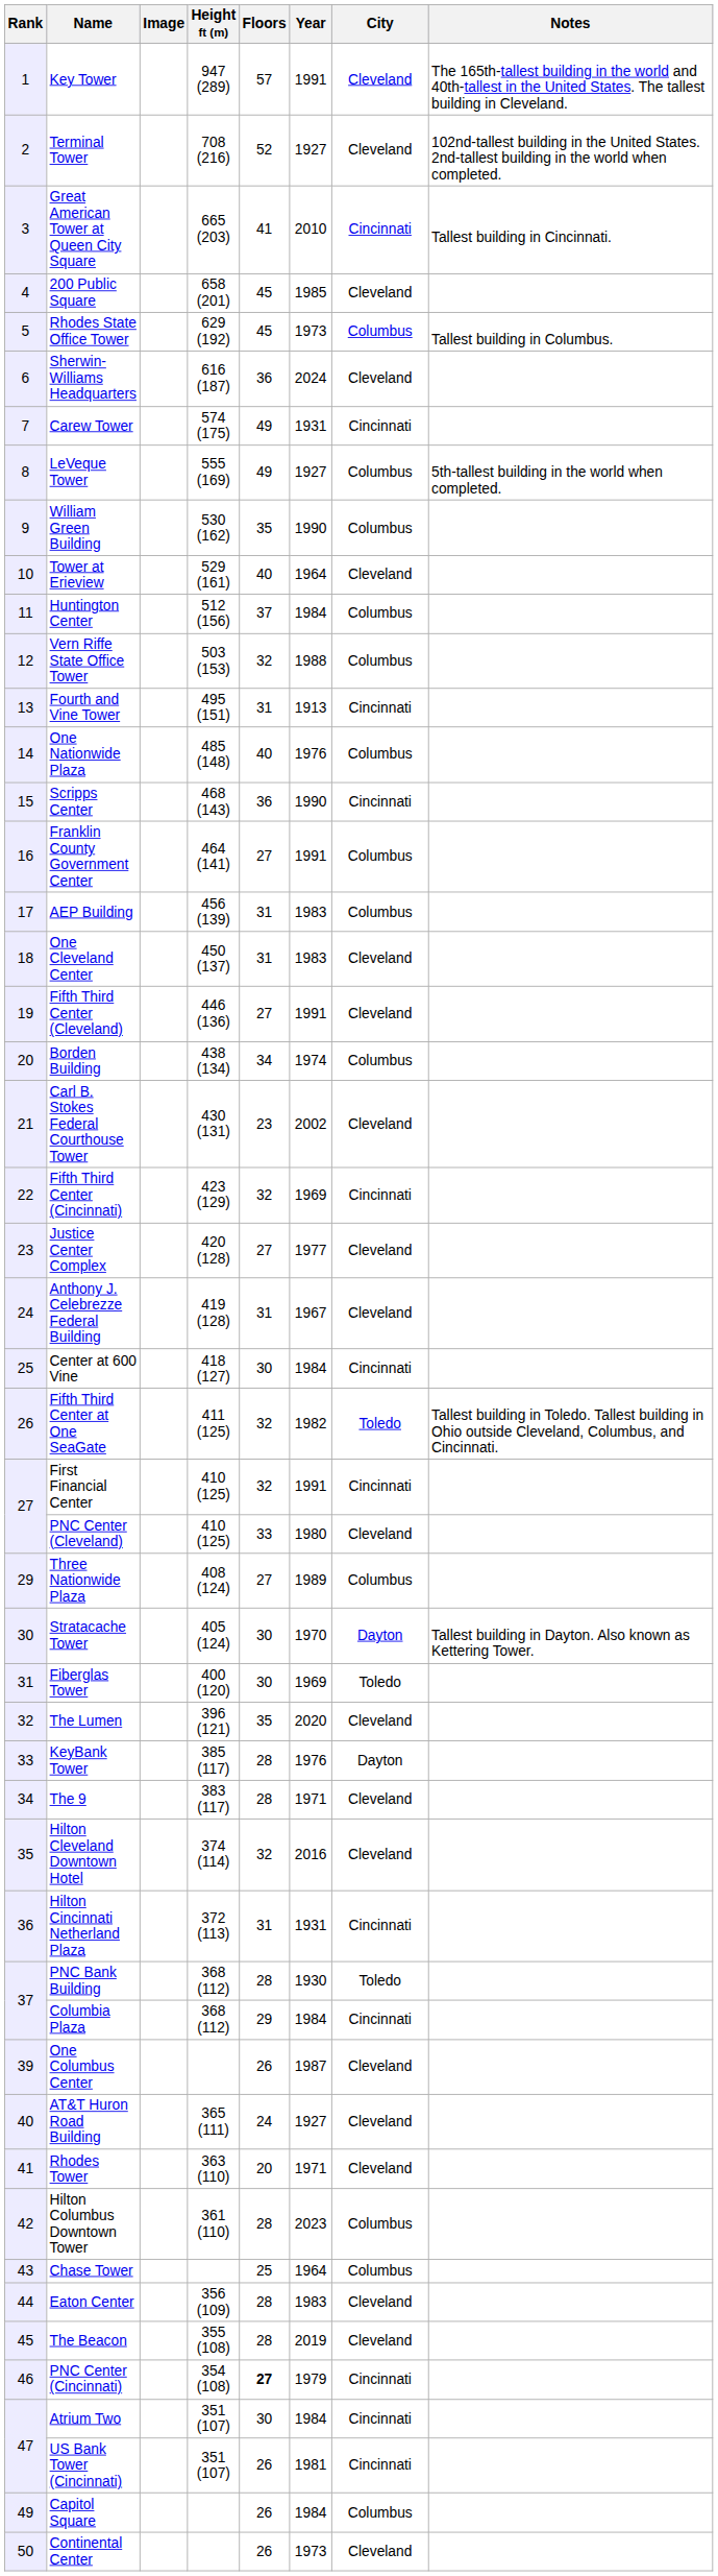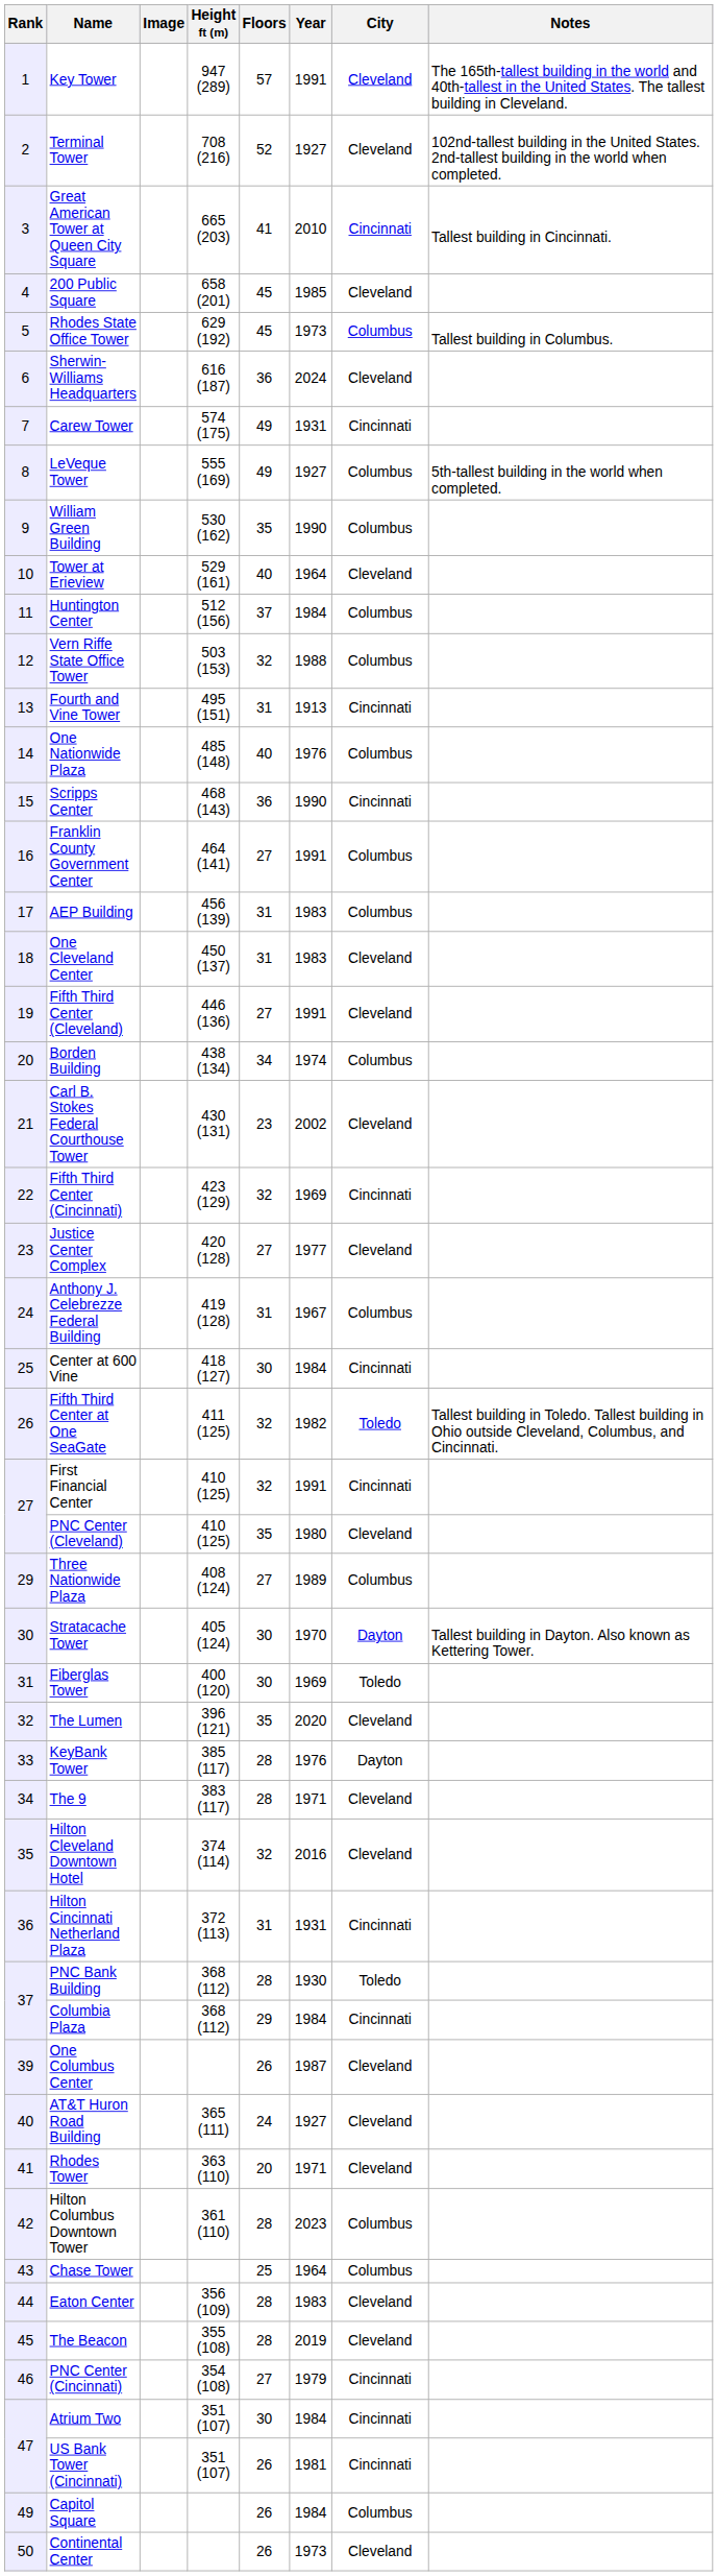 <table class="wikitable sortable" style="border:#999; background:#fff; text-align: center">
 <tr style="background:#bdbbd7;">
 <th scope=col style="width:20px;">Rank</th>
 <th scope=col style="width:90px;">Name</th>
 <th scope=col class="unsortable">Image</th>
 <th scope=col style="width:40px;">Height<br><small>ft (m)</small></th>
 <th scope=col style="width:40px;">Floors</th>
 <th scope=col style="width:40px;">Year</th>
 <th scope=col style="width:100px;">City</th>
 <th scope=col class="unsortable" style="width:310px;">Notes</th>
 </tr>
 <tr style>
 <td style="text-align:center; background:#edecff;">1</td>
 <td align=left><a href='#'>Key Tower</a></td>
 <td></td>
 <td>947 (289)</td>
 <td>57</td>
 <td>1991</td>
 <td><a href='#'>Cleveland</a></td>
 <td align=left><br>The 165th-<a href='#'>tallest building in the world</a> and 40th-<a href='#'>tallest in the United States</a>. The tallest building in Cleveland.</td>
 </tr>
 <tr style>
 <td style="text-align:center; background:#edecff;">2</td>
 <td align=left><a href='#'>Terminal Tower</a></td>
 <td></td>
 <td>708 (216)</td>
 <td>52</td>
 <td>1927</td>
 <td>Cleveland</td>
 <td align=left><br>102nd-tallest building in the United States. 2nd-tallest building in the world when completed.</td>
 </tr>
 <tr>
 <td style="text-align:center; background:#edecff;">3</td>
 <td align=left><a href='#'>Great American Tower at Queen City Square</a></td>
 <td></td>
 <td>665 (203)</td>
 <td>41</td>
 <td>2010</td>
 <td><a href='#'>Cincinnati</a></td>
 <td align=left><br>Tallest building in Cincinnati.</td>
 </tr>
 <tr>
 <td style="text-align:center; background:#edecff;">4</td>
 <td align=left><a href='#'>200 Public Square</a></td>
 <td></td>
 <td>658 (201)</td>
 <td>45</td>
 <td>1985</td>
 <td>Cleveland</td>
 <td></td>
 </tr>
 <tr>
 <td style="text-align:center; background:#edecff;">5</td>
 <td align=left><a href='#'>Rhodes State Office Tower</a></td>
 <td></td>
 <td>629 (192)</td>
 <td>45</td>
 <td>1973</td>
 <td><a href='#'>Columbus</a></td>
 <td align=left><br>Tallest building in Columbus.</td>
 </tr>
 <tr>
 <td style="text-align:center; background:#edecff;">6</td>
 <td align=left><a href='#'>Sherwin-Williams Headquarters</a></td>
 <td></td>
 <td>616 (187)</td>
 <td>36</td>
 <td>2024</td>
 <td>Cleveland</td>
 <td align=left></td>
 </tr>
 <tr>
 <td style="text-align:center; background:#edecff;">7</td>
 <td align=left><a href='#'>Carew Tower</a></td>
 <td></td>
 <td>574 (175)</td>
 <td>49</td>
 <td>1931</td>
 <td>Cincinnati</td>
 <td></td>
 </tr>
 <tr>
 <td style="text-align:center; background:#edecff;">8</td>
 <td align=left><a href='#'>LeVeque Tower</a></td>
 <td></td>
 <td>555 (169)</td>
 <td>49</td>
 <td>1927</td>
 <td>Columbus</td>
 <td align=left><br>5th-tallest building in the world when completed.</td>
 </tr>
 <tr>
 <td style="text-align:center; background:#edecff;">9</td>
 <td align=left><a href='#'>William Green Building</a></td>
 <td></td>
 <td>530 (162)</td>
 <td>35</td>
 <td>1990</td>
 <td>Columbus</td>
 <td></td>
 </tr>
 <tr>
 <td style="text-align:center; background:#edecff;">10</td>
 <td align=left><a href='#'>Tower at Erieview</a></td>
 <td></td>
 <td>529 (161)</td>
 <td>40</td>
 <td>1964</td>
 <td>Cleveland</td>
 <td></td>
 </tr>
 <tr>
 <td style="text-align:center; background:#edecff;">11</td>
 <td align=left><a href='#'>Huntington Center</a></td>
 <td></td>
 <td>512 (156)</td>
 <td>37</td>
 <td>1984</td>
 <td>Columbus</td>
 <td></td>
 </tr>
 <tr>
 <td style="text-align:center; background:#edecff;">12</td>
 <td align=left><a href='#'>Vern Riffe State Office Tower</a></td>
 <td></td>
 <td>503 (153)</td>
 <td>32</td>
 <td>1988</td>
 <td>Columbus</td>
 <td></td>
 </tr>
 <tr style>
 <td style="text-align:center; background:#edecff;">13</td>
 <td align=left><a href='#'>Fourth and Vine Tower</a></td>
 <td></td>
 <td>495 (151)</td>
 <td>31</td>
 <td>1913</td>
 <td>Cincinnati</td>
 <td></td>
 </tr>
 <tr>
 <td style="text-align:center; background:#edecff;">14</td>
 <td align=left><a href='#'>One Nationwide Plaza</a></td>
 <td></td>
 <td>485 (148)</td>
 <td>40</td>
 <td>1976</td>
 <td>Columbus</td>
 <td></td>
 </tr>
 <tr>
 <td style="text-align:center; background:#edecff;">15</td>
 <td align=left><a href='#'>Scripps Center</a></td>
 <td></td>
 <td>468 (143)</td>
 <td>36</td>
 <td>1990</td>
 <td>Cincinnati</td>
 <td></td>
 </tr>
 <tr>
 <td style="text-align:center; background:#edecff;">16</td>
 <td align=left><a href='#'>Franklin County Government Center</a></td>
 <td></td>
 <td>464 (141)</td>
 <td>27</td>
 <td>1991</td>
 <td>Columbus</td>
 <td></td>
 </tr>
 <tr>
 <td style="text-align:center; background:#edecff;">17</td>
 <td align=left><a href='#'>AEP Building</a></td>
 <td></td>
 <td>456 (139)</td>
 <td>31</td>
 <td>1983</td>
 <td>Columbus</td>
 <td></td>
 </tr>
 <tr>
 <td style="text-align:center; background:#edecff;">18</td>
 <td align=left><a href='#'>One Cleveland Center</a></td>
 <td></td>
 <td>450 (137)</td>
 <td>31</td>
 <td>1983</td>
 <td>Cleveland</td>
 <td></td>
 </tr>
 <tr>
 <td style="text-align:center; background:#edecff;">19</td>
 <td align=left><a href='#'>Fifth Third Center (Cleveland)</a></td>
 <td></td>
 <td>446 (136)</td>
 <td>27</td>
 <td>1991</td>
 <td>Cleveland</td>
 <td></td>
 </tr>
 <tr>
 <td style="text-align:center; background:#edecff;">20</td>
 <td align=left><a href='#'>Borden Building</a></td>
 <td></td>
 <td>438 (134)</td>
 <td>34</td>
 <td>1974</td>
 <td>Columbus</td>
 <td></td>
 </tr>
 <tr>
 <td style="text-align:center; background:#edecff;">21</td>
 <td align=left><a href='#'>Carl B. Stokes Federal Courthouse Tower</a></td>
 <td></td>
 <td>430 (131)</td>
 <td>23</td>
 <td>2002</td>
 <td>Cleveland</td>
 <td></td>
 </tr>
 <tr>
 <td style="text-align:center; background:#edecff;">22</td>
 <td align=left><a href='#'>Fifth Third Center (Cincinnati)</a></td>
 <td></td>
 <td>423 (129)</td>
 <td>32</td>
 <td>1969</td>
 <td>Cincinnati</td>
 <td></td>
 </tr>
 <tr>
 <td style="text-align:center; background:#edecff;">23</td>
 <td align=left><a href='#'>Justice Center Complex</a></td>
 <td></td>
 <td>420 (128)</td>
 <td>27</td>
 <td>1977</td>
 <td>Cleveland</td>
 <td></td>
 </tr>
 <tr>
 <td style="text-align:center; background:#edecff;">24</td>
 <td align=left><a href='#'>Anthony J. Celebrezze Federal Building</a></td>
 <td></td>
 <td>419<br>(128)</td>
 <td>31</td>
 <td>1967</td>
-<td>Cleveland</td>
+<td>Columbus</td>
 <td></td>
 </tr>
 <tr>
 <td style="text-align:center; background:#edecff;">25</td>
 <td align=left>Center at 600 Vine</td>
 <td></td>
 <td>418<br>(127)</td>
 <td>30</td>
 <td>1984</td>
 <td>Cincinnati</td>
 <td></td>
 </tr>
 <tr>
 <td style="text-align:center; background:#edecff;">26</td>
 <td align=left><a href='#'>Fifth Third Center at One SeaGate</a></td>
 <td></td>
 <td>411 (125)</td>
 <td>32</td>
 <td>1982</td>
 <td><a href='#'>Toledo</a></td>
 <td align=left><br>Tallest building in Toledo. Tallest building in Ohio outside Cleveland, Columbus, and Cincinnati.</td>
 </tr>
 <tr>
 <td rowspan="2" style="text-align:center; background:#edecff;">27</td>
 <td align=left>First Financial Center</td>
 <td></td>
 <td>410 (125)</td>
 <td>32</td>
 <td>1991</td>
 <td>Cincinnati</td>
 <td></td>
 </tr>
 <tr>
 <td align=left><a href='#'>PNC Center (Cleveland)</a></td>
 <td></td>
 <td>410 (125)</td>
-<td>33</td>
+<td>35</td>
 <td>1980</td>
 <td>Cleveland</td>
 <td></td>
 </tr>
 <tr>
 <td style="text-align:center; background:#edecff;">29</td>
 <td align=left><a href='#'>Three Nationwide Plaza</a></td>
 <td></td>
 <td>408 (124)</td>
 <td>27</td>
 <td>1989</td>
 <td>Columbus</td>
 <td></td>
 </tr>
 <tr>
 <td style="text-align:center; background:#edecff;">30</td>
 <td align=left><a href='#'>Stratacache Tower</a></td>
 <td></td>
 <td>405 (124)</td>
 <td>30</td>
 <td>1970</td>
 <td><a href='#'>Dayton</a></td>
 <td Align=left><br>Tallest building in Dayton. Also known as Kettering Tower.</td>
 </tr>
 <tr>
 <td style="text-align:center; background:#edecff;">31</td>
 <td align=left><a href='#'>Fiberglas Tower</a></td>
 <td></td>
 <td>400 (120)</td>
 <td>30</td>
 <td>1969</td>
 <td>Toledo</td>
 <td></td>
 </tr>
 <tr>
 <td style="text-align:center; background:#edecff;">32</td>
 <td align=left><a href='#'>The Lumen</a></td>
 <td></td>
 <td>396 (121)</td>
 <td>35</td>
 <td>2020</td>
 <td>Cleveland</td>
 <td></td>
 </tr>
 <tr>
 <td style="text-align:center; background:#edecff;">33</td>
 <td align=left><a href='#'>KeyBank Tower</a></td>
 <td></td>
 <td>385 (117)</td>
 <td>28</td>
 <td>1976</td>
 <td>Dayton</td>
 <td></td>
 </tr>
 <tr>
 <td style="text-align:center; background:#edecff;">34</td>
 <td align=left><a href='#'>The 9</a></td>
 <td></td>
 <td>383 (117)</td>
 <td>28</td>
 <td>1971</td>
 <td>Cleveland</td>
 <td></td>
 </tr>
 <tr>
 <td style="text-align:center; background:#edecff;">35</td>
 <td align=left><a href='#'>Hilton Cleveland Downtown Hotel</a></td>
 <td></td>
 <td>374 (114)</td>
 <td>32</td>
 <td>2016</td>
 <td>Cleveland</td>
 <td></td>
 </tr>
 <tr>
 <td style="text-align:center; background:#edecff;">36</td>
 <td align=left><a href='#'>Hilton Cincinnati Netherland Plaza</a></td>
 <td></td>
 <td>372 (113)</td>
 <td>31</td>
 <td>1931</td>
 <td>Cincinnati</td>
 <td></td>
 </tr>
 <tr>
 <td rowspan="2" style="text-align:center; background:#edecff;">37</td>
 <td align=left><a href='#'>PNC Bank Building</a></td>
 <td></td>
 <td>368 (112)</td>
 <td>28</td>
 <td>1930</td>
 <td>Toledo</td>
 <td></td>
 </tr>
 <tr>
 <td align=left><a href='#'>Columbia Plaza</a></td>
 <td></td>
 <td>368 (112)</td>
 <td>29</td>
 <td>1984</td>
 <td>Cincinnati</td>
 <td></td>
 </tr>
 <tr>
 <td style="text-align:center; background:#edecff;">39</td>
 <td align=left><a href='#'>One Columbus Center</a></td>
 <td></td>
 <td></td>
 <td>26</td>
 <td>1987</td>
 <td>Cleveland</td>
 <td></td>
 </tr>
 <tr>
 <td style="text-align:center; background:#edecff;">40</td>
 <td align=left><a href='#'>AT&T Huron Road Building</a></td>
 <td></td>
 <td>365 (111)</td>
 <td>24</td>
 <td>1927</td>
 <td>Cleveland</td>
 <td></td>
 </tr>
 <tr>
 <td style="text-align:center; background:#edecff;">41</td>
 <td align=left><a href='#'>Rhodes Tower</a></td>
 <td></td>
 <td>363<br>(110)</td>
 <td>20</td>
 <td>1971</td>
 <td>Cleveland</td>
 <td></td>
 </tr>
 <tr>
 <td style="text-align:center; background:#edecff;">42</td>
 <td align=left>Hilton Columbus Downtown Tower</td>
 <td></td>
 <td>361 (110)</td>
 <td>28</td>
 <td>2023</td>
 <td>Columbus</td>
 <td></td>
 </tr>
 <tr>
 <td style="text-align:center; background:#edecff;">43</td>
 <td align=left><a href='#'>Chase Tower</a></td>
 <td></td>
 <td></td>
 <td>25</td>
 <td>1964</td>
 <td>Columbus</td>
 <td></td>
 </tr>
 <tr>
 <td style="text-align:center; background:#edecff;">44</td>
 <td align=left><a href='#'>Eaton Center</a></td>
 <td></td>
 <td>356 (109)</td>
 <td>28</td>
 <td>1983</td>
 <td>Cleveland</td>
 <td></td>
 </tr>
 <tr>
 <td style="text-align:center; background:#edecff;">45</td>
 <td align=left><a href='#'>The Beacon</a></td>
 <td></td>
 <td>355 (108)</td>
 <td>28</td>
 <td>2019</td>
 <td>Cleveland</td>
 <td></td>
 </tr>
 <tr>
 <td style="text-align:center; background:#edecff;">46</td>
 <td align=left><a href='#'>PNC Center (Cincinnati)</a></td>
 <td></td>
 <td>354 (108)</td>
-<td><strong>27</strong></td>
+<td>27</td>
 <td>1979</td>
 <td>Cincinnati</td>
 <td></td>
 </tr>
 <tr>
 <td rowspan="2" style="text-align:center; background:#edecff;">47</td>
 <td align=left><a href='#'>Atrium Two</a></td>
 <td></td>
 <td>351 (107)</td>
 <td>30</td>
 <td>1984</td>
 <td>Cincinnati</td>
 <td></td>
 </tr>
 <tr>
 <td align=left><a href='#'>US Bank Tower (Cincinnati)</a></td>
 <td></td>
 <td>351 (107)</td>
 <td>26</td>
 <td>1981</td>
 <td>Cincinnati</td>
 <td></td>
 </tr>
 <tr>
 <td style="text-align:center; background:#edecff;">49</td>
 <td align=left><a href='#'>Capitol Square</a></td>
 <td></td>
 <td></td>
 <td>26</td>
 <td>1984</td>
 <td>Columbus</td>
 <td></td>
 </tr>
 <tr>
 <td style="text-align:center; background:#edecff;">50</td>
 <td align=left><a href='#'>Continental Center</a></td>
 <td></td>
 <td></td>
 <td>26</td>
 <td>1973</td>
 <td>Cleveland</td>
 <td></td>
 </tr>
 </table>
